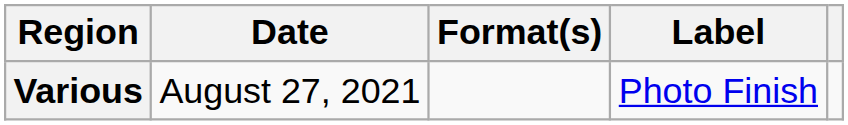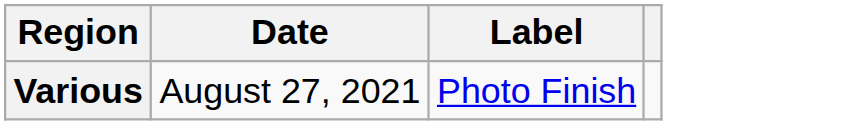 <table class="wikitable plainrowheaders">
 <tr>
 <th scope="col">Region</th>
 <th scope="col">Date</th>
-<th scope="col">Format(s)</th>
 <th scope="col">Label</th>
 <th scope="col"></th>
 </tr>
 <tr>
 <th scope="row">Various</th>
 <td>August 27, 2021</td>
-<td></td>
 <td><a href='#'>Photo Finish</a></td>
 <td style="text-align:center;"></td>
 </tr>
 </table>
